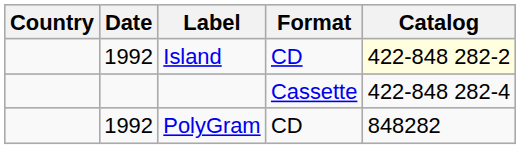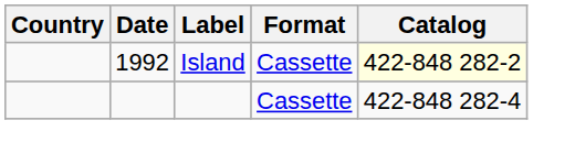 <table class="wikitable" style="font-size:85%;">
 <tr>
 <th>Country</th>
 <th>Date</th>
 <th>Label</th>
 <th>Format</th>
 <th>Catalog</th>
 </tr>
 <tr>
 <td></td>
 <td>1992</td>
 <td><a href='#'>Island</a></td>
-<td><a href='#'>CD</a></td>
+<td><a href='#'>Cassette</a></td>
 <td style="background: lightyellow;">422-848 282-2</td>
 </tr>
 <tr>
 <td></td>
 <td></td>
 <td></td>
 <td><a href='#'>Cassette</a></td>
 <td>422-848 282-4</td>
 </tr>
-<tr>
-<td></td>
-<td>1992</td>
-<td><a href='#'>PolyGram</a></td>
-<td>CD</td>
-<td>848282</td>
-</tr>
 </table>
